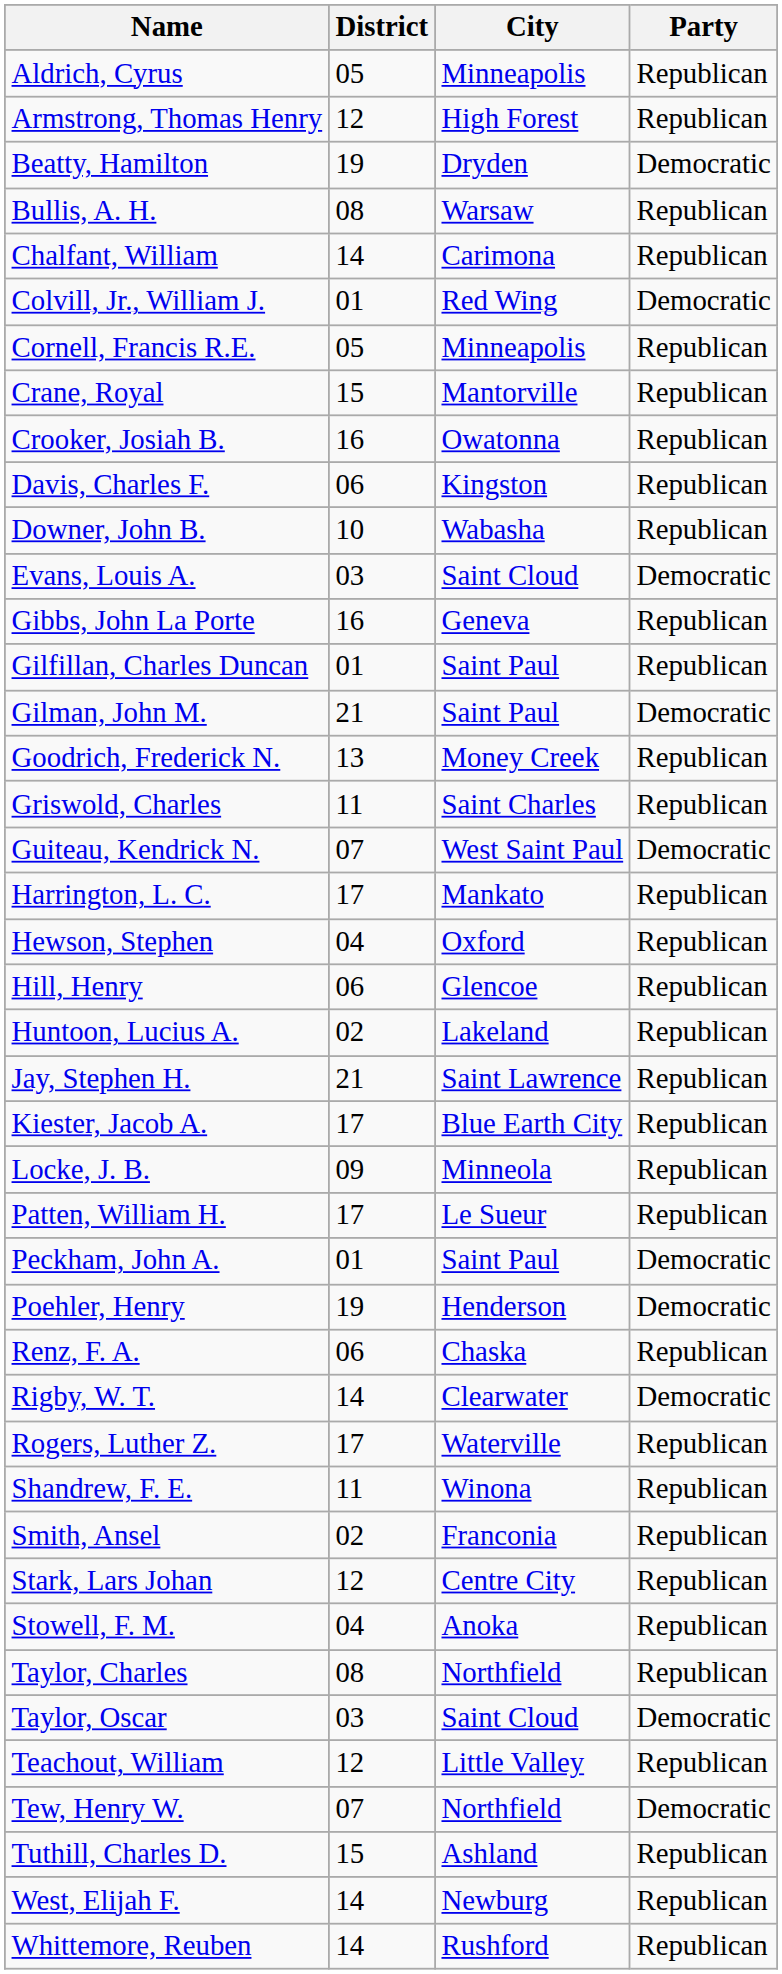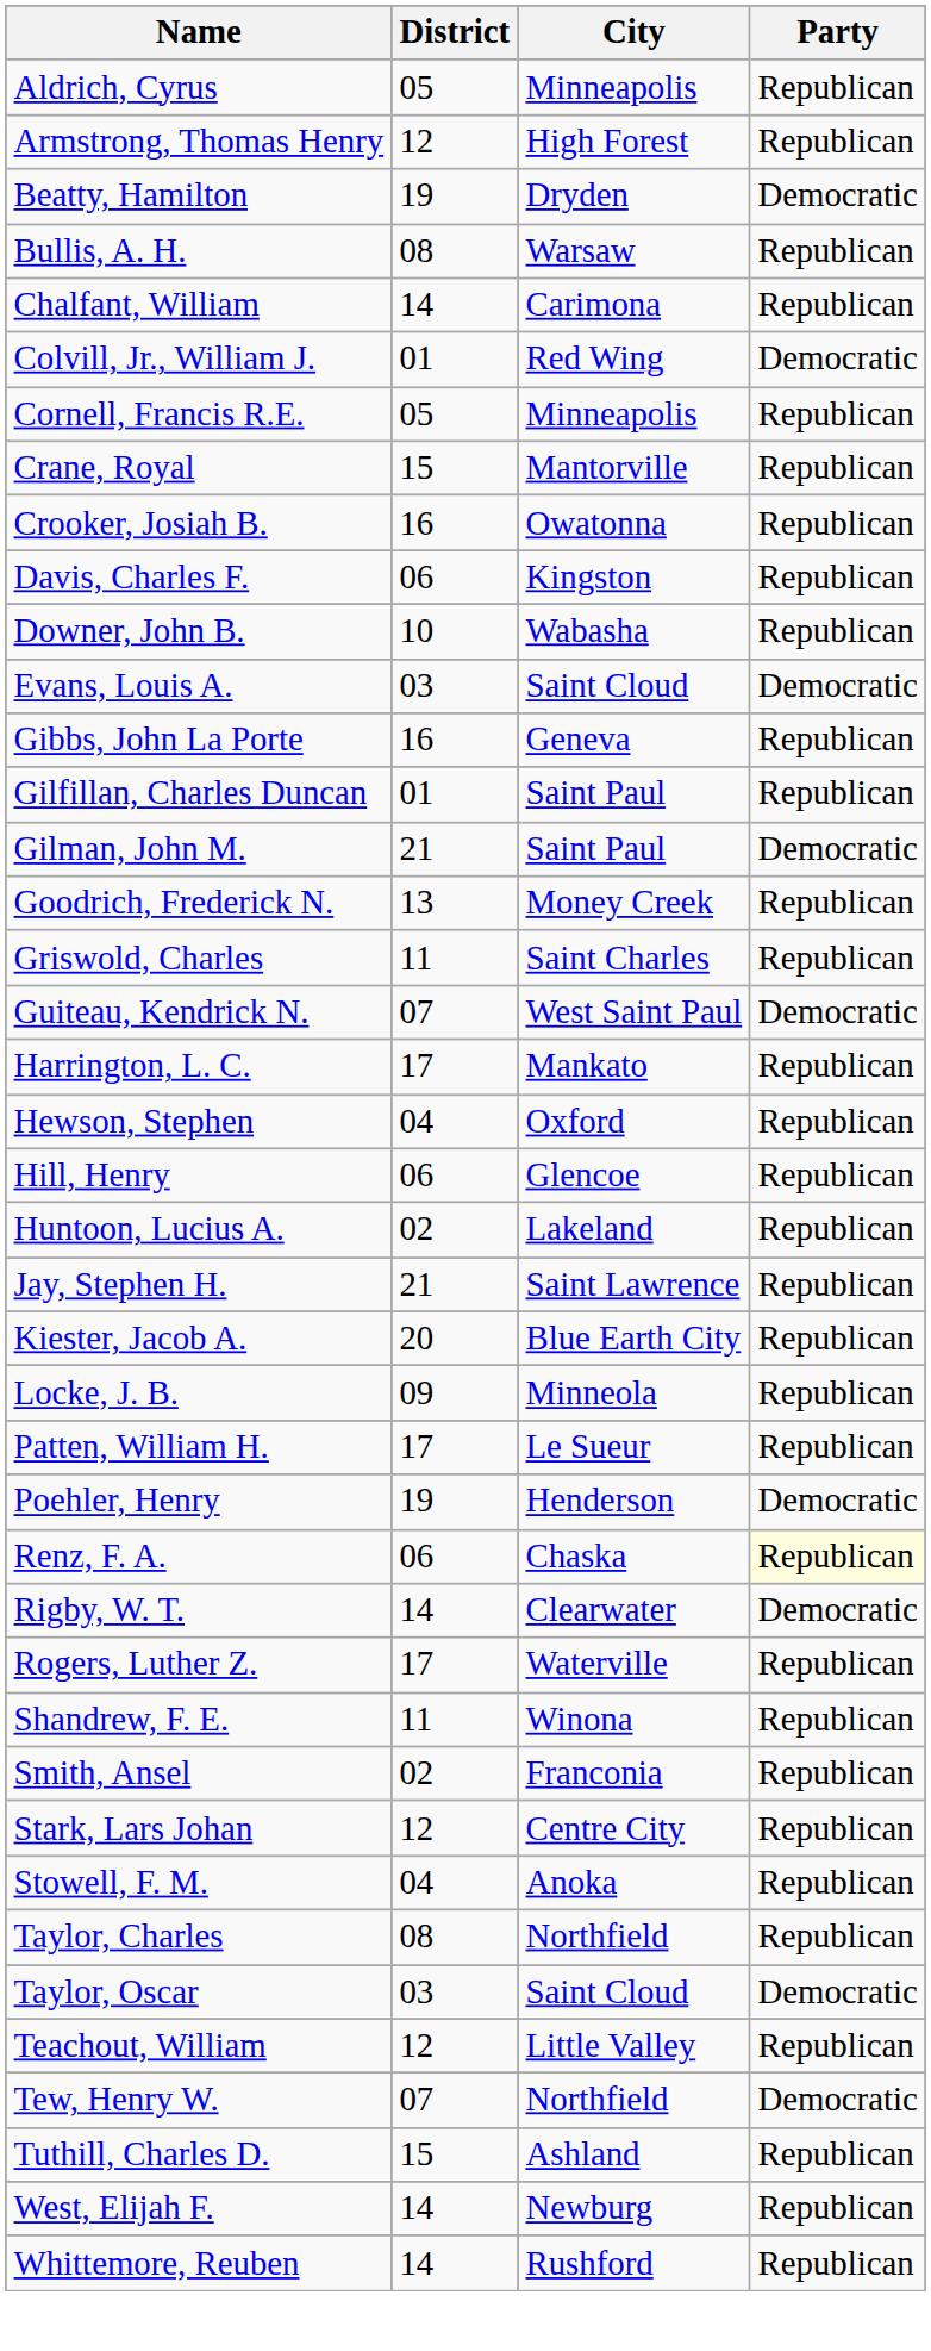 <table class="wikitable sortable">
 <tr>
 <th>Name</th>
 <th>District</th>
 <th>City</th>
 <th>Party</th>
 </tr>
 <tr>
 <td><a href='#'>Aldrich, Cyrus</a></td>
 <td>05</td>
 <td><a href='#'>Minneapolis</a></td>
 <td>Republican</td>
 </tr>
 <tr>
 <td><a href='#'>Armstrong, Thomas Henry</a></td>
 <td>12</td>
 <td><a href='#'>High Forest</a></td>
 <td>Republican</td>
 </tr>
 <tr>
 <td><a href='#'>Beatty, Hamilton</a></td>
 <td>19</td>
 <td><a href='#'>Dryden</a></td>
 <td>Democratic</td>
 </tr>
 <tr>
 <td><a href='#'>Bullis, A. H.</a></td>
 <td>08</td>
 <td><a href='#'>Warsaw</a></td>
 <td>Republican</td>
 </tr>
 <tr>
 <td><a href='#'>Chalfant, William</a></td>
 <td>14</td>
 <td><a href='#'>Carimona</a></td>
 <td>Republican</td>
 </tr>
 <tr>
 <td><a href='#'>Colvill, Jr., William J.</a></td>
 <td>01</td>
 <td><a href='#'>Red Wing</a></td>
 <td>Democratic</td>
 </tr>
 <tr>
 <td><a href='#'>Cornell, Francis R.E.</a></td>
 <td>05</td>
 <td><a href='#'>Minneapolis</a></td>
 <td>Republican</td>
 </tr>
 <tr>
 <td><a href='#'>Crane, Royal</a></td>
 <td>15</td>
 <td><a href='#'>Mantorville</a></td>
 <td>Republican</td>
 </tr>
 <tr>
 <td><a href='#'>Crooker, Josiah B.</a></td>
 <td>16</td>
 <td><a href='#'>Owatonna</a></td>
 <td>Republican</td>
 </tr>
 <tr>
 <td><a href='#'>Davis, Charles F.</a></td>
 <td>06</td>
 <td><a href='#'>Kingston</a></td>
 <td>Republican</td>
 </tr>
 <tr>
 <td><a href='#'>Downer, John B.</a></td>
 <td>10</td>
 <td><a href='#'>Wabasha</a></td>
 <td>Republican</td>
 </tr>
 <tr>
 <td><a href='#'>Evans, Louis A.</a></td>
 <td>03</td>
 <td><a href='#'>Saint Cloud</a></td>
 <td>Democratic</td>
 </tr>
 <tr>
 <td><a href='#'>Gibbs, John La Porte</a></td>
 <td>16</td>
 <td><a href='#'>Geneva</a></td>
 <td>Republican</td>
 </tr>
 <tr>
 <td><a href='#'>Gilfillan, Charles Duncan</a></td>
 <td>01</td>
 <td><a href='#'>Saint Paul</a></td>
 <td>Republican</td>
 </tr>
 <tr>
 <td><a href='#'>Gilman, John M.</a></td>
 <td>21</td>
 <td><a href='#'>Saint Paul</a></td>
 <td>Democratic</td>
 </tr>
 <tr>
 <td><a href='#'>Goodrich, Frederick N.</a></td>
 <td>13</td>
 <td><a href='#'>Money Creek</a></td>
 <td>Republican</td>
 </tr>
 <tr>
 <td><a href='#'>Griswold, Charles</a></td>
 <td>11</td>
 <td><a href='#'>Saint Charles</a></td>
 <td>Republican</td>
 </tr>
 <tr>
 <td><a href='#'>Guiteau, Kendrick N.</a></td>
 <td>07</td>
 <td><a href='#'>West Saint Paul</a></td>
 <td>Democratic</td>
 </tr>
 <tr>
 <td><a href='#'>Harrington, L. C.</a></td>
 <td>17</td>
 <td><a href='#'>Mankato</a></td>
 <td>Republican</td>
 </tr>
 <tr>
 <td><a href='#'>Hewson, Stephen</a></td>
 <td>04</td>
 <td><a href='#'>Oxford</a></td>
 <td>Republican</td>
 </tr>
 <tr>
 <td><a href='#'>Hill, Henry</a></td>
 <td>06</td>
 <td><a href='#'>Glencoe</a></td>
 <td>Republican</td>
 </tr>
 <tr>
 <td><a href='#'>Huntoon, Lucius A.</a></td>
 <td>02</td>
 <td><a href='#'>Lakeland</a></td>
 <td>Republican</td>
 </tr>
 <tr>
 <td><a href='#'>Jay, Stephen H.</a></td>
 <td>21</td>
 <td><a href='#'>Saint Lawrence</a></td>
 <td>Republican</td>
 </tr>
 <tr>
 <td><a href='#'>Kiester, Jacob A.</a></td>
-<td>17</td>
+<td>20</td>
 <td><a href='#'>Blue Earth City</a></td>
 <td>Republican</td>
 </tr>
 <tr>
 <td><a href='#'>Locke, J. B.</a></td>
 <td>09</td>
 <td><a href='#'>Minneola</a></td>
 <td>Republican</td>
 </tr>
 <tr>
 <td><a href='#'>Patten, William H.</a></td>
 <td>17</td>
 <td><a href='#'>Le Sueur</a></td>
 <td>Republican</td>
 </tr>
 <tr>
-<td><a href='#'>Peckham, John A.</a></td>
-<td>01</td>
-<td><a href='#'>Saint Paul</a></td>
-<td>Democratic</td>
-</tr>
-<tr>
 <td><a href='#'>Poehler, Henry</a></td>
 <td>19</td>
 <td><a href='#'>Henderson</a></td>
 <td>Democratic</td>
 </tr>
 <tr>
 <td><a href='#'>Renz, F. A.</a></td>
 <td>06</td>
 <td><a href='#'>Chaska</a></td>
-<td>Republican</td>
+<td style="background: lightyellow;">Republican</td>
 </tr>
 <tr>
 <td><a href='#'>Rigby, W. T.</a></td>
 <td>14</td>
 <td><a href='#'>Clearwater</a></td>
 <td>Democratic</td>
 </tr>
 <tr>
 <td><a href='#'>Rogers, Luther Z.</a></td>
 <td>17</td>
 <td><a href='#'>Waterville</a></td>
 <td>Republican</td>
 </tr>
 <tr>
 <td><a href='#'>Shandrew, F. E.</a></td>
 <td>11</td>
 <td><a href='#'>Winona</a></td>
 <td>Republican</td>
 </tr>
 <tr>
 <td><a href='#'>Smith, Ansel</a></td>
 <td>02</td>
 <td><a href='#'>Franconia</a></td>
 <td>Republican</td>
 </tr>
 <tr>
 <td><a href='#'>Stark, Lars Johan</a></td>
 <td>12</td>
 <td><a href='#'>Centre City</a></td>
 <td>Republican</td>
 </tr>
 <tr>
 <td><a href='#'>Stowell, F. M.</a></td>
 <td>04</td>
 <td><a href='#'>Anoka</a></td>
 <td>Republican</td>
 </tr>
 <tr>
 <td><a href='#'>Taylor, Charles</a></td>
 <td>08</td>
 <td><a href='#'>Northfield</a></td>
 <td>Republican</td>
 </tr>
 <tr>
 <td><a href='#'>Taylor, Oscar</a></td>
 <td>03</td>
 <td><a href='#'>Saint Cloud</a></td>
 <td>Democratic</td>
 </tr>
 <tr>
 <td><a href='#'>Teachout, William</a></td>
 <td>12</td>
 <td><a href='#'>Little Valley</a></td>
 <td>Republican</td>
 </tr>
 <tr>
 <td><a href='#'>Tew, Henry W.</a></td>
 <td>07</td>
 <td><a href='#'>Northfield</a></td>
 <td>Democratic</td>
 </tr>
 <tr>
 <td><a href='#'>Tuthill, Charles D.</a></td>
 <td>15</td>
 <td><a href='#'>Ashland</a></td>
 <td>Republican</td>
 </tr>
 <tr>
 <td><a href='#'>West, Elijah F.</a></td>
 <td>14</td>
 <td><a href='#'>Newburg</a></td>
 <td>Republican</td>
 </tr>
 <tr>
 <td><a href='#'>Whittemore, Reuben</a></td>
 <td>14</td>
 <td><a href='#'>Rushford</a></td>
 <td>Republican</td>
 </tr>
 </table>
